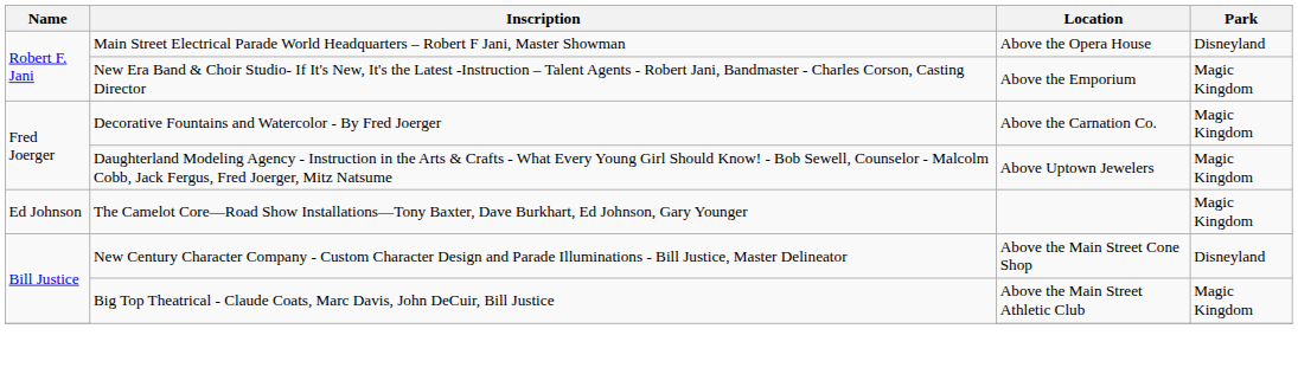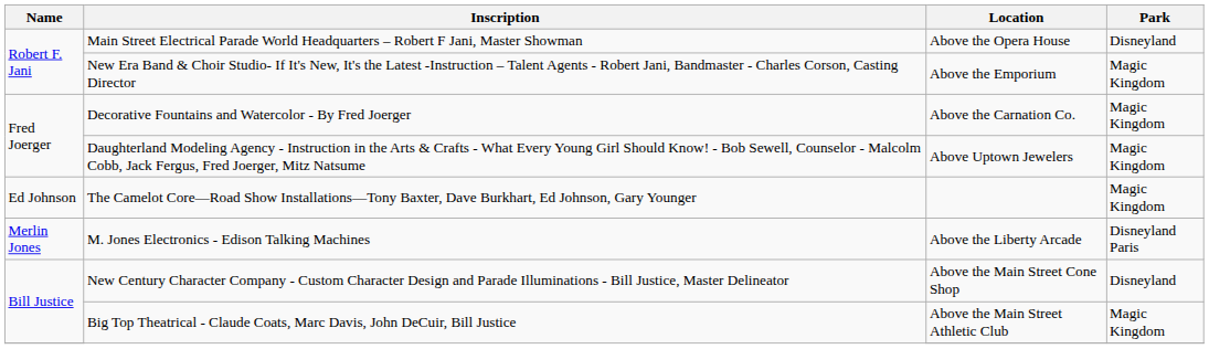 <table class="wikitable" style="font-size: 95%">
 <tr>
 <th>Name</th>
 <th>Inscription</th>
 <th>Location</th>
 <th>Park</th>
 </tr>
 <tr>
 <td rowspan="2"><a href='#'>Robert F. Jani</a></td>
 <td>Main Street Electrical Parade World Headquarters – Robert F Jani, Master Showman</td>
 <td>Above the Opera House</td>
 <td>Disneyland</td>
 </tr>
 <tr>
 <td>New Era Band & Choir Studio- If It's New, It's the Latest -Instruction – Talent Agents - Robert Jani, Bandmaster - Charles Corson, Casting Director</td>
 <td>Above the Emporium</td>
 <td>Magic Kingdom</td>
 </tr>
 <tr>
 <td rowspan="2">Fred Joerger</td>
 <td>Decorative Fountains and Watercolor - By Fred Joerger</td>
 <td>Above the Carnation Co.</td>
 <td>Magic Kingdom</td>
 </tr>
 <tr>
 <td>Daughterland Modeling Agency - Instruction in the Arts & Crafts - What Every Young Girl Should Know! - Bob Sewell, Counselor - Malcolm Cobb, Jack Fergus, Fred Joerger, Mitz Natsume</td>
 <td>Above Uptown Jewelers</td>
 <td>Magic Kingdom</td>
 </tr>
 <tr>
 <td>Ed Johnson</td>
 <td>The Camelot Core—Road Show Installations—Tony Baxter, Dave Burkhart, Ed Johnson, Gary Younger</td>
 <td></td>
 <td>Magic Kingdom</td>
 </tr>
 <tr>
+<td><a href='#'>Merlin Jones</a></td>
+<td>M. Jones Electronics - Edison Talking Machines</td>
+<td>Above the Liberty Arcade</td>
+<td>Disneyland Paris</td>
+</tr>
+<tr>
 <td rowspan="2"><a href='#'>Bill Justice</a></td>
 <td>New Century Character Company - Custom Character Design and Parade Illuminations - Bill Justice, Master Delineator</td>
 <td>Above the Main Street Cone Shop</td>
 <td>Disneyland</td>
 </tr>
 <tr>
 <td rowspan="2">Big Top Theatrical - Claude Coats, Marc Davis, John DeCuir, Bill Justice</td>
 <td>Above the Main Street Athletic Club</td>
 <td>Magic Kingdom</td>
 </tr>
 <tr>
 </tr>
 </table>
